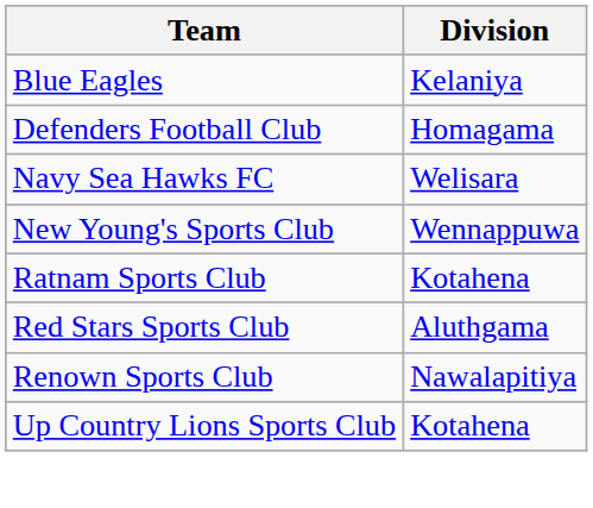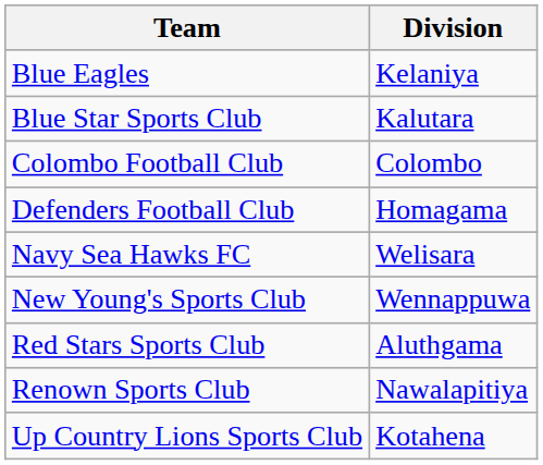 <table class="wikitable sortable" style="text-align: left;">
 <tr>
 <th>Team</th>
 <th>Division</th>
 </tr>
 <tr>
 <td><a href='#'>Blue Eagles</a></td>
 <td><a href='#'>Kelaniya</a></td>
+</tr>
+<tr>
+<td><a href='#'>Blue Star Sports Club</a></td>
+<td><a href='#'>Kalutara</a></td>
+</tr>
+<tr>
+<td><a href='#'>Colombo Football Club</a></td>
+<td><a href='#'>Colombo</a></td>
 </tr>
 <tr>
 <td><a href='#'>Defenders Football Club</a></td>
 <td><a href='#'>Homagama</a></td>
 </tr>
 <tr>
 <td><a href='#'>Navy Sea Hawks FC</a></td>
 <td><a href='#'>Welisara</a></td>
 </tr>
 <tr>
 <td><a href='#'>New Young's Sports Club</a></td>
 <td><a href='#'>Wennappuwa</a></td>
 </tr>
 <tr>
-<td><a href='#'>Ratnam Sports Club</a></td>
-<td><a href='#'>Kotahena</a></td>
-</tr>
-<tr>
 <td><a href='#'>Red Stars Sports Club</a></td>
 <td><a href='#'>Aluthgama</a></td>
 </tr>
 <tr>
 <td><a href='#'>Renown Sports Club</a></td>
 <td><a href='#'>Nawalapitiya</a></td>
 </tr>
 <tr>
 <td><a href='#'>Up Country Lions Sports Club</a></td>
 <td><a href='#'>Kotahena</a></td>
 </tr>
 </table>
